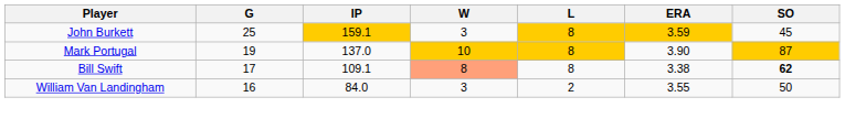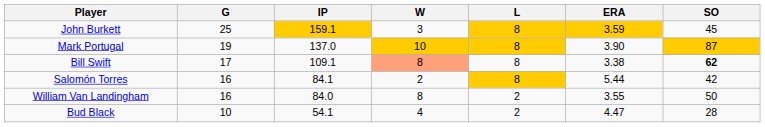 <table class="wikitable sortable">
 <tr>
 <th bgcolor="#DDDDFF" width="16%">Player</th>
 <th bgcolor="#DDDDFF" width="9%">G</th>
 <th bgcolor="#DDDDFF" width="9%">IP</th>
 <th bgcolor="#DDDDFF" width="9%">W</th>
 <th bgcolor="#DDDDFF" width="9%">L</th>
 <th bgcolor="#DDDDFF" width="9%">ERA</th>
 <th bgcolor="#DDDDFF" width="9%">SO</th>
 </tr>
 <tr align=center>
 <td><a href='#'>John Burkett</a></td>
 <td>25</td>
 <td bgcolor="#FFCC00">159.1</td>
 <td>3</td>
 <td bgcolor="#FFCC00">8</td>
 <td bgcolor="#FFCC00">3.59</td>
 <td>45</td>
 </tr>
 <tr align=center>
 <td><a href='#'>Mark Portugal</a></td>
 <td>19</td>
 <td>137.0</td>
 <td bgcolor="#FFCCOO">10</td>
 <td bgcolor="#FFCC00">8</td>
 <td>3.90</td>
 <td bgcolor="#FFCC00">87</td>
 </tr>
 <tr align=center>
 <td><a href='#'>Bill Swift</a></td>
 <td>17</td>
 <td>109.1</td>
 <td style="background: lightsalmon;">8</td>
 <td>8</td>
 <td>3.38</td>
 <td><strong>62</strong></td>
 </tr>
 <tr align=center>
+<td><a href='#'>Salomón Torres</a></td>
+<td>16</td>
+<td>84.1</td>
+<td>2</td>
+<td bgcolor="#FFCC00">8</td>
+<td>5.44</td>
+<td>42</td>
+</tr>
+<tr align=center>
 <td><a href='#'>William Van Landingham</a></td>
 <td>16</td>
 <td>84.0</td>
-<td>3</td>
+<td>8</td>
 <td>2</td>
 <td>3.55</td>
 <td>50</td>
 </tr>
+<tr align=center>
+<td><a href='#'>Bud Black</a></td>
+<td>10</td>
+<td>54.1</td>
+<td>4</td>
+<td>2</td>
+<td>4.47</td>
+<td>28</td>
+</tr>
 </table>
